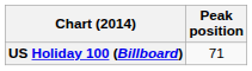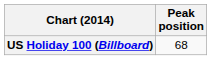 <table class="wikitable unsortable plainrowheaders" style="text-align:center">
 <tr>
 <th scope="col">Chart (2014)</th>
 <th scope="col">Peak<br> position</th>
 </tr>
 <tr>
 <th scope="row">US <a href='#'>Holiday 100</a> (<a href='#'><em>Billboard</em></a>)</th>
-<td style="text-align:center">71</td>
+<td style="text-align:center">68</td>
 </tr>
 </table>
